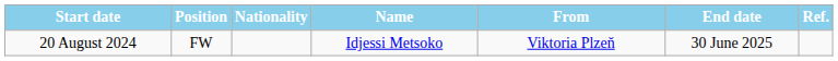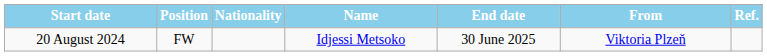 <table class="wikitable"  style="text-align:center; font-size:90%; ">
 <tr>
 <th style="background:#87CEEB; color:#FFFFFF; width:150px;">Start date</th>
 <th style="background:#87CEEB; color:#FFFFFF; width:50px;">Position</th>
 <th style="background:#87CEEB; color:#FFFFFF; width:50px;">Nationality</th>
 <th style="background:#87CEEB; color:#FFFFFF; width:150px;">Name</th>
+<th style="background:#87CEEB; color:#FFFFFF; width:120px;">End date</th>
 <th style="background:#87CEEB; color:#FFFFFF; width:170px;">From</th>
-<th style="background:#87CEEB; color:#FFFFFF; width:120px;">End date</th>
 <th style="background:#87CEEB; color:#FFFFFF; width:25px;">Ref.</th>
 </tr>
 <tr>
 <td>20 August 2024</td>
 <td>FW</td>
 <td></td>
 <td><a href='#'>Idjessi Metsoko</a></td>
+<td>30 June 2025</td>
 <td> <a href='#'>Viktoria Plzeň</a></td>
-<td>30 June 2025</td>
 <td></td>
 </tr>
 </table>
